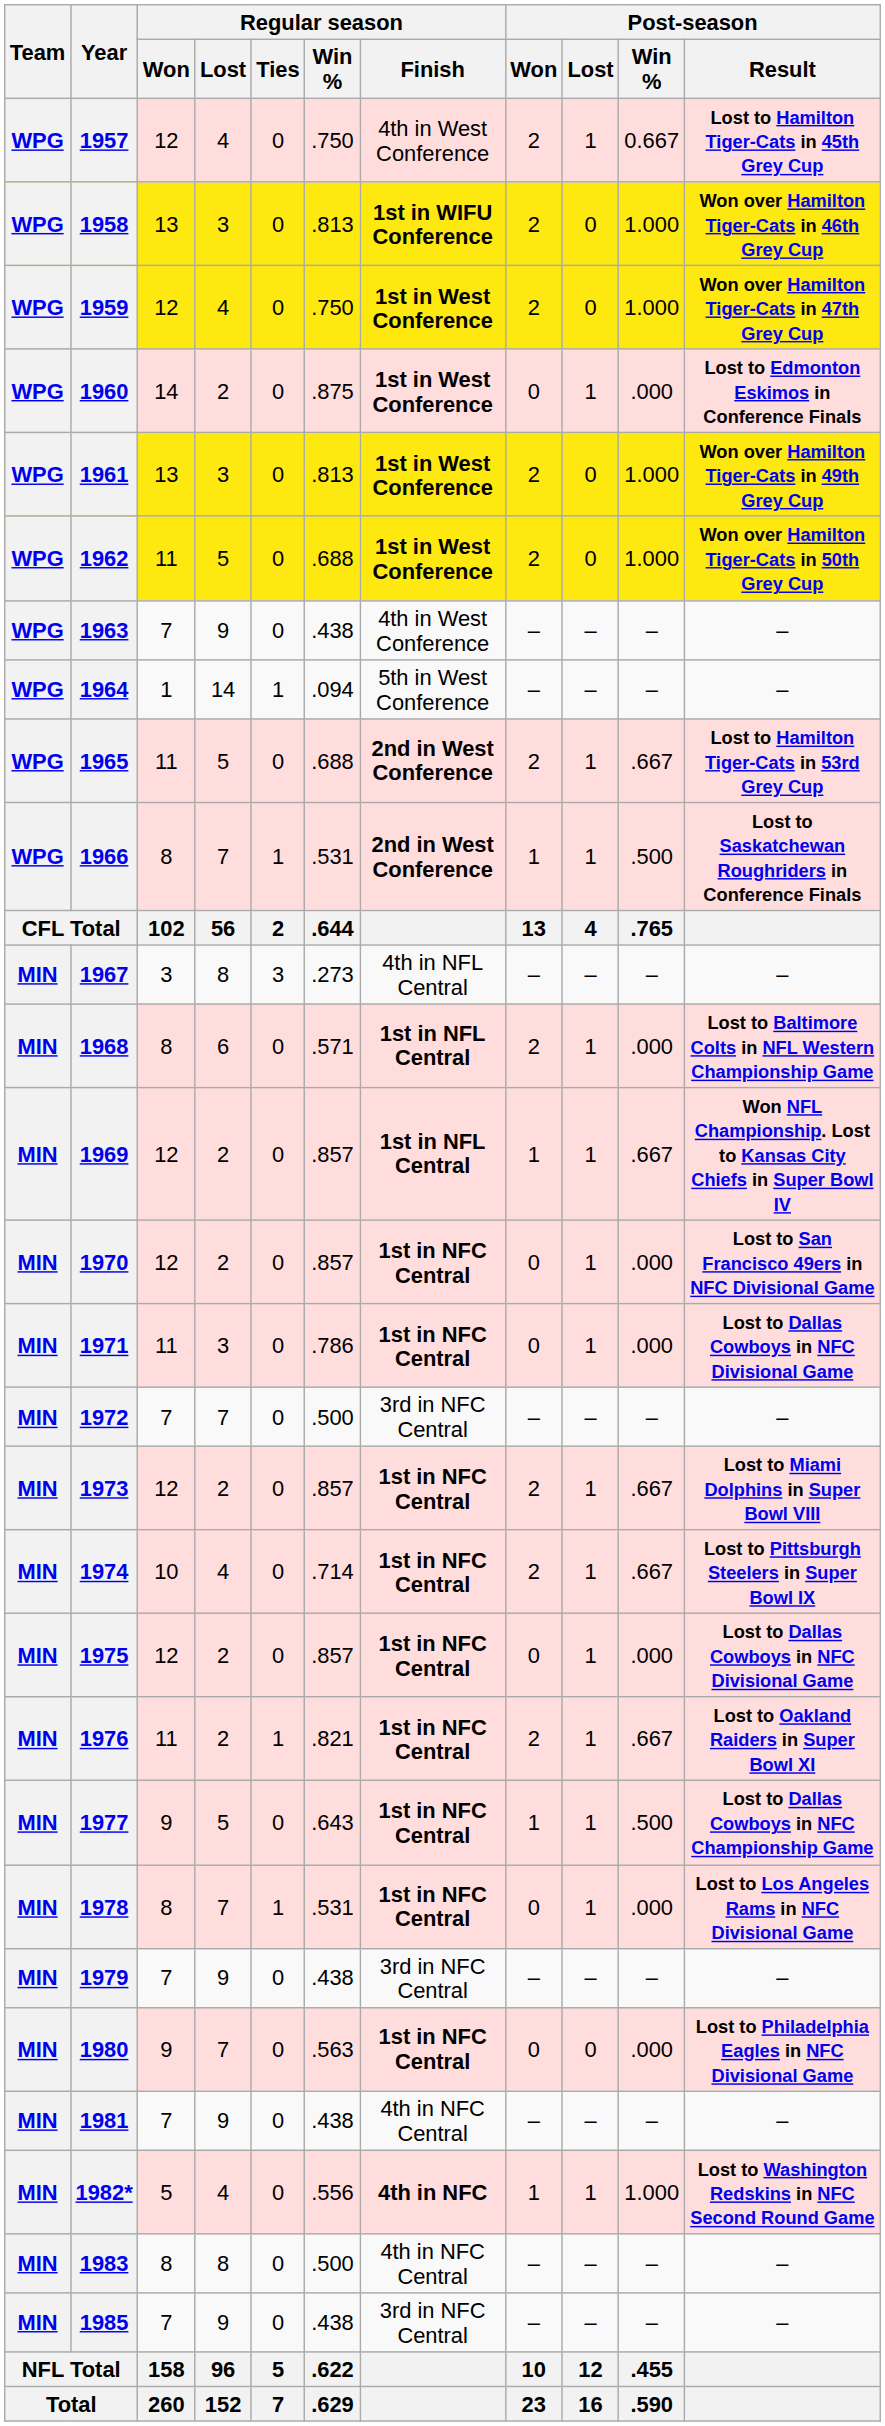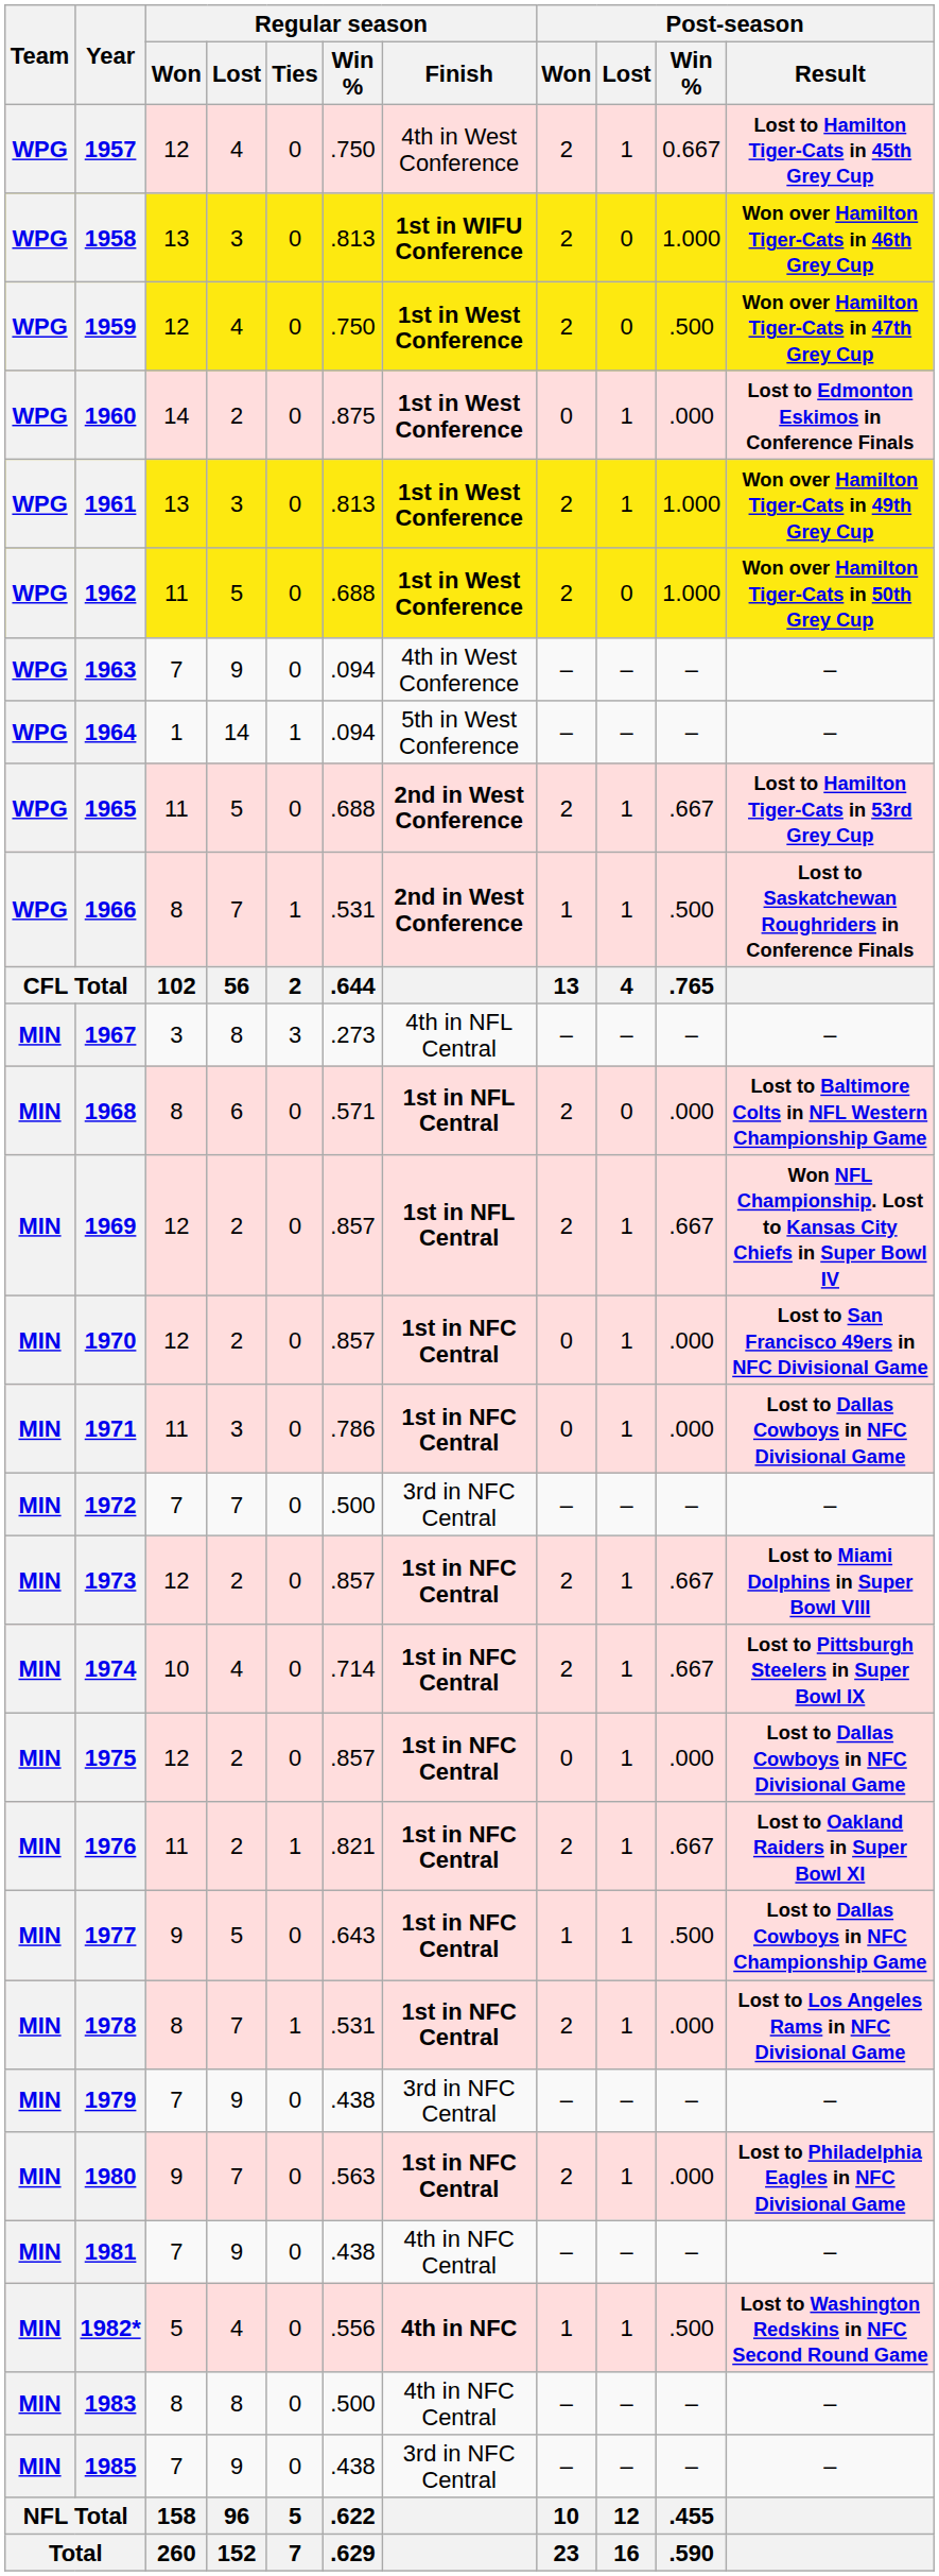 <table class="wikitable" style="font-size: 95%; text-align:center;">
 <tr>
 <th rowspan="2">Team</th>
 <th rowspan="2">Year</th>
 <th colspan="5">Regular season</th>
 <th colspan="4">Post-season</th>
 </tr>
 <tr>
 <th>Won</th>
 <th>Lost</th>
 <th>Ties</th>
 <th>Win %</th>
 <th>Finish</th>
 <th>Won</th>
 <th>Lost</th>
 <th>Win %</th>
 <th>Result</th>
 </tr>
 <tr ! style="background:#fdd;">
 <th><a href='#'>WPG</a></th>
 <th><a href='#'>1957</a></th>
 <td>12</td>
 <td>4</td>
 <td>0</td>
 <td>.750</td>
 <td>4th in West Conference</td>
 <td>2</td>
 <td>1</td>
 <td>0.667</td>
 <td><small><strong>Lost to <a href='#'>Hamilton Tiger-Cats</a> in <a href='#'>45th Grey Cup</a></strong></small></td>
 </tr>
 <tr ! style="background:#FDE910;">
 <th><a href='#'>WPG</a></th>
 <th><a href='#'>1958</a></th>
 <td>13</td>
 <td>3</td>
 <td>0</td>
 <td>.813</td>
 <td><strong>1st in WIFU Conference</strong></td>
 <td>2</td>
 <td>0</td>
 <td>1.000</td>
 <td><small><strong>Won over <a href='#'>Hamilton Tiger-Cats</a> in <a href='#'>46th Grey Cup</a></strong></small></td>
 </tr>
 <tr ! style="background:#FDE910;">
 <th><a href='#'>WPG</a></th>
 <th><a href='#'>1959</a></th>
 <td>12</td>
 <td>4</td>
 <td>0</td>
 <td>.750</td>
 <td><strong>1st in West Conference</strong></td>
 <td>2</td>
 <td>0</td>
-<td>1.000</td>
+<td>.500</td>
 <td><small><strong>Won over <a href='#'>Hamilton Tiger-Cats</a> in <a href='#'>47th Grey Cup</a></strong></small></td>
 </tr>
 <tr ! style="background:#fdd;">
 <th><a href='#'>WPG</a></th>
 <th><a href='#'>1960</a></th>
 <td>14</td>
 <td>2</td>
 <td>0</td>
 <td>.875</td>
 <td><strong>1st in West Conference</strong></td>
 <td>0</td>
 <td>1</td>
 <td>.000</td>
 <td><small><strong>Lost to <a href='#'>Edmonton Eskimos</a> in Conference Finals</strong></small></td>
 </tr>
 <tr ! style="background:#FDE910;">
 <th><a href='#'>WPG</a></th>
 <th><a href='#'>1961</a></th>
 <td>13</td>
 <td>3</td>
 <td>0</td>
 <td>.813</td>
 <td><strong>1st in West Conference</strong></td>
 <td>2</td>
-<td>0</td>
+<td>1</td>
 <td>1.000</td>
 <td><small><strong>Won over <a href='#'>Hamilton Tiger-Cats</a> in <a href='#'>49th Grey Cup</a></strong></small></td>
 </tr>
 <tr ! style="background:#FDE910;">
 <th><a href='#'>WPG</a></th>
 <th><a href='#'>1962</a></th>
 <td>11</td>
 <td>5</td>
 <td>0</td>
 <td>.688</td>
 <td><strong>1st in West Conference</strong></td>
 <td>2</td>
 <td>0</td>
 <td>1.000</td>
 <td><small><strong>Won over <a href='#'>Hamilton Tiger-Cats</a> in <a href='#'>50th Grey Cup</a></strong></small></td>
 </tr>
 <tr>
 <th><a href='#'>WPG</a></th>
 <th><a href='#'>1963</a></th>
 <td>7</td>
 <td>9</td>
 <td>0</td>
-<td>.438</td>
+<td>.094</td>
 <td>4th in West Conference</td>
 <td>–</td>
 <td>–</td>
 <td>–</td>
 <td>–</td>
 </tr>
 <tr>
 <th><a href='#'>WPG</a></th>
 <th><a href='#'>1964</a></th>
 <td>1</td>
 <td>14</td>
 <td>1</td>
 <td>.094</td>
 <td>5th in West Conference</td>
 <td>–</td>
 <td>–</td>
 <td>–</td>
 <td>–</td>
 </tr>
 <tr ! style="background:#fdd;">
 <th><a href='#'>WPG</a></th>
 <th><a href='#'>1965</a></th>
 <td>11</td>
 <td>5</td>
 <td>0</td>
 <td>.688</td>
 <td><strong>2nd in West Conference</strong></td>
 <td>2</td>
 <td>1</td>
 <td>.667</td>
 <td><small><strong>Lost to <a href='#'>Hamilton Tiger-Cats</a> in <a href='#'>53rd Grey Cup</a></strong></small></td>
 </tr>
 <tr ! style="background:#fdd;">
 <th><a href='#'>WPG</a></th>
 <th><a href='#'>1966</a></th>
 <td>8</td>
 <td>7</td>
 <td>1</td>
 <td>.531</td>
 <td><strong>2nd in West Conference</strong></td>
 <td>1</td>
 <td>1</td>
 <td>.500</td>
 <td><small><strong>Lost to <a href='#'>Saskatchewan Roughriders</a> in Conference Finals</strong></small></td>
 </tr>
 <tr>
 <th colspan="2">CFL Total</th>
 <th>102</th>
 <th>56</th>
 <th>2</th>
 <th>.644</th>
 <th></th>
 <th>13</th>
 <th>4</th>
 <th>.765</th>
 <th></th>
 </tr>
 <tr>
 <th><a href='#'>MIN</a></th>
 <th><a href='#'>1967</a></th>
 <td>3</td>
 <td>8</td>
 <td>3</td>
 <td>.273</td>
 <td>4th in NFL Central</td>
 <td>–</td>
 <td>–</td>
 <td>–</td>
 <td>–</td>
 </tr>
 <tr ! style="background:#fdd;">
 <th><a href='#'>MIN</a></th>
 <th><a href='#'>1968</a></th>
 <td>8</td>
 <td>6</td>
 <td>0</td>
 <td>.571</td>
 <td><strong>1st in NFL Central</strong></td>
 <td>2</td>
-<td>1</td>
+<td>0</td>
 <td>.000</td>
 <td><small><strong>Lost to <a href='#'>Baltimore Colts</a> in <a href='#'>NFL Western Championship Game</a></strong></small></td>
 </tr>
 <tr ! style="background:#fdd;">
 <th><a href='#'>MIN</a></th>
 <th><a href='#'>1969</a></th>
 <td>12</td>
 <td>2</td>
 <td>0</td>
 <td>.857</td>
 <td><strong>1st in NFL Central</strong></td>
-<td>1</td>
+<td>2</td>
 <td>1</td>
 <td>.667</td>
 <td><small><strong>Won <a href='#'>NFL Championship</a>. Lost to <a href='#'>Kansas City Chiefs</a> in <a href='#'>Super Bowl IV</a></strong></small></td>
 </tr>
 <tr ! style="background:#fdd;">
 <th><a href='#'>MIN</a></th>
 <th><a href='#'>1970</a></th>
 <td>12</td>
 <td>2</td>
 <td>0</td>
 <td>.857</td>
 <td><strong>1st in NFC Central</strong></td>
 <td>0</td>
 <td>1</td>
 <td>.000</td>
 <td><small><strong>Lost to <a href='#'>San Francisco 49ers</a> in <a href='#'>NFC Divisional Game</a></strong></small></td>
 </tr>
 <tr ! style="background:#fdd;">
 <th><a href='#'>MIN</a></th>
 <th><a href='#'>1971</a></th>
 <td>11</td>
 <td>3</td>
 <td>0</td>
 <td>.786</td>
 <td><strong>1st in NFC Central</strong></td>
 <td>0</td>
 <td>1</td>
 <td>.000</td>
 <td><small><strong>Lost to <a href='#'>Dallas Cowboys</a> in <a href='#'>NFC Divisional Game</a></strong></small></td>
 </tr>
 <tr>
 <th><a href='#'>MIN</a></th>
 <th><a href='#'>1972</a></th>
 <td>7</td>
 <td>7</td>
 <td>0</td>
 <td>.500</td>
 <td>3rd in NFC Central</td>
 <td>–</td>
 <td>–</td>
 <td>–</td>
 <td>–</td>
 </tr>
 <tr ! style="background:#fdd;">
 <th><a href='#'>MIN</a></th>
 <th><a href='#'>1973</a></th>
 <td>12</td>
 <td>2</td>
 <td>0</td>
 <td>.857</td>
 <td><strong>1st in NFC Central</strong></td>
 <td>2</td>
 <td>1</td>
 <td>.667</td>
 <td><small><strong>Lost to <a href='#'>Miami Dolphins</a> in <a href='#'>Super Bowl VIII</a></strong></small></td>
 </tr>
 <tr ! style="background:#fdd;">
 <th><a href='#'>MIN</a></th>
 <th><a href='#'>1974</a></th>
 <td>10</td>
 <td>4</td>
 <td>0</td>
 <td>.714</td>
 <td><strong>1st in NFC Central</strong></td>
 <td>2</td>
 <td>1</td>
 <td>.667</td>
 <td><small><strong>Lost to <a href='#'>Pittsburgh Steelers</a> in <a href='#'>Super Bowl IX</a></strong></small></td>
 </tr>
 <tr ! style="background:#fdd;">
 <th><a href='#'>MIN</a></th>
 <th><a href='#'>1975</a></th>
 <td>12</td>
 <td>2</td>
 <td>0</td>
 <td>.857</td>
 <td><strong>1st in NFC Central</strong></td>
 <td>0</td>
 <td>1</td>
 <td>.000</td>
 <td><small><strong>Lost to <a href='#'>Dallas Cowboys</a> in <a href='#'>NFC Divisional Game</a></strong></small></td>
 </tr>
 <tr ! style="background:#fdd;">
 <th><a href='#'>MIN</a></th>
 <th><a href='#'>1976</a></th>
 <td>11</td>
 <td>2</td>
 <td>1</td>
 <td>.821</td>
 <td><strong>1st in NFC Central</strong></td>
 <td>2</td>
 <td>1</td>
 <td>.667</td>
 <td><small><strong>Lost to <a href='#'>Oakland Raiders</a> in <a href='#'>Super Bowl XI</a></strong></small></td>
 </tr>
 <tr ! style="background:#fdd;">
 <th><a href='#'>MIN</a></th>
 <th><a href='#'>1977</a></th>
 <td>9</td>
 <td>5</td>
 <td>0</td>
 <td>.643</td>
 <td><strong>1st in NFC Central</strong></td>
 <td>1</td>
 <td>1</td>
 <td>.500</td>
 <td><small><strong>Lost to <a href='#'>Dallas Cowboys</a> in <a href='#'>NFC Championship Game</a></strong></small></td>
 </tr>
 <tr ! style="background:#fdd;">
 <th><a href='#'>MIN</a></th>
 <th><a href='#'>1978</a></th>
 <td>8</td>
 <td>7</td>
 <td>1</td>
 <td>.531</td>
 <td><strong>1st in NFC Central</strong></td>
-<td>0</td>
+<td>2</td>
 <td>1</td>
 <td>.000</td>
 <td><small><strong>Lost to <a href='#'>Los Angeles Rams</a> in <a href='#'>NFC Divisional Game</a></strong></small></td>
 </tr>
 <tr>
 <th><a href='#'>MIN</a></th>
 <th><a href='#'>1979</a></th>
 <td>7</td>
 <td>9</td>
 <td>0</td>
 <td>.438</td>
 <td>3rd in NFC Central</td>
 <td>–</td>
 <td>–</td>
 <td>–</td>
 <td>–</td>
 </tr>
 <tr ! style="background:#fdd;">
 <th><a href='#'>MIN</a></th>
 <th><a href='#'>1980</a></th>
 <td>9</td>
 <td>7</td>
 <td>0</td>
 <td>.563</td>
 <td><strong>1st in NFC Central</strong></td>
-<td>0</td>
-<td>0</td>
+<td>2</td>
+<td>1</td>
 <td>.000</td>
 <td><small><strong>Lost to <a href='#'>Philadelphia Eagles</a> in <a href='#'>NFC Divisional Game</a></strong></small></td>
 </tr>
 <tr>
 <th><a href='#'>MIN</a></th>
 <th><a href='#'>1981</a></th>
 <td>7</td>
 <td>9</td>
 <td>0</td>
 <td>.438</td>
 <td>4th in NFC Central</td>
 <td>–</td>
 <td>–</td>
 <td>–</td>
 <td>–</td>
 </tr>
 <tr ! style="background:#fdd;">
 <th><a href='#'>MIN</a></th>
 <th><a href='#'>1982*</a></th>
 <td>5</td>
 <td>4</td>
 <td>0</td>
 <td>.556</td>
 <td><strong>4th in NFC</strong></td>
 <td>1</td>
 <td>1</td>
-<td>1.000</td>
+<td>.500</td>
 <td><small><strong>Lost to <a href='#'>Washington Redskins</a> in <a href='#'>NFC Second Round Game</a></strong></small></td>
 </tr>
 <tr>
 <th><a href='#'>MIN</a></th>
 <th><a href='#'>1983</a></th>
 <td>8</td>
 <td>8</td>
 <td>0</td>
 <td>.500</td>
 <td>4th in NFC Central</td>
 <td>–</td>
 <td>–</td>
 <td>–</td>
 <td>–</td>
 </tr>
 <tr>
 <th><a href='#'>MIN</a></th>
 <th><a href='#'>1985</a></th>
 <td>7</td>
 <td>9</td>
 <td>0</td>
 <td>.438</td>
 <td>3rd in NFC Central</td>
 <td>–</td>
 <td>–</td>
 <td>–</td>
 <td>–</td>
 </tr>
 <tr>
 <th colspan="2">NFL Total</th>
 <th>158</th>
 <th>96</th>
 <th>5</th>
 <th>.622</th>
 <th></th>
 <th>10</th>
 <th>12</th>
 <th>.455</th>
 <th></th>
 </tr>
 <tr>
 <th colspan="2">Total</th>
 <th>260</th>
 <th>152</th>
 <th>7</th>
 <th>.629</th>
 <th></th>
 <th>23</th>
 <th>16</th>
 <th>.590</th>
 <th></th>
 </tr>
 </table>
